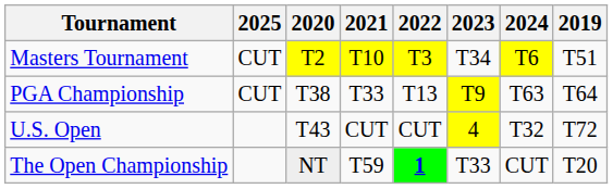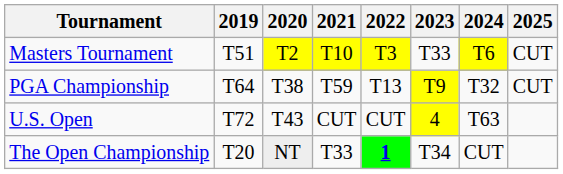 <table class="wikitable" style="font-size:95%;text-align:center;">
 <tr>
 <th>Tournament</th>
-<th>2025</th>
+<th>2019</th>
 <th>2020</th>
 <th>2021</th>
 <th>2022</th>
 <th>2023</th>
 <th>2024</th>
-<th>2019</th>
+<th>2025</th>
 </tr>
 <tr>
 <td align=left><a href='#'>Masters Tournament</a></td>
-<td>CUT</td>
+<td>T51</td>
 <td style="background:yellow;">T2</td>
 <td style="background:yellow;">T10</td>
 <td style="background:yellow;">T3</td>
-<td>T34</td>
+<td>T33</td>
 <td style="background:yellow;">T6</td>
-<td>T51</td>
+<td>CUT</td>
 </tr>
 <tr>
 <td align=left><a href='#'>PGA Championship</a></td>
-<td>CUT</td>
+<td>T64</td>
 <td>T38</td>
-<td>T33</td>
+<td>T59</td>
 <td>T13</td>
 <td style="background:yellow;">T9</td>
-<td>T63</td>
-<td>T64</td>
+<td>T32</td>
+<td>CUT</td>
 </tr>
 <tr>
 <td align=left><a href='#'>U.S. Open</a></td>
-<td></td>
+<td>T72</td>
 <td>T43</td>
 <td>CUT</td>
 <td>CUT</td>
 <td style="background:yellow;">4</td>
-<td>T32</td>
-<td>T72</td>
+<td>T63</td>
+<td></td>
 </tr>
 <tr>
 <td align=left><a href='#'>The Open Championship</a></td>
+<td>T20</td>
+<td style="background:#eeeeee;">NT</td>
+<td>T33</td>
+<td style="background:lime;"><strong><a href='#'>1</a></strong></td>
+<td>T34</td>
+<td>CUT</td>
 <td></td>
-<td style="background:#eeeeee;">NT</td>
-<td>T59</td>
-<td style="background:lime;"><strong><a href='#'>1</a></strong></td>
-<td>T33</td>
-<td>CUT</td>
-<td>T20</td>
 </tr>
 </table>
